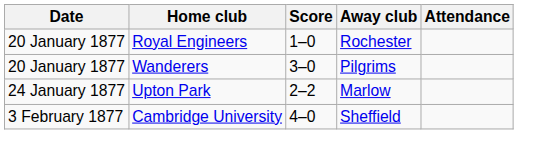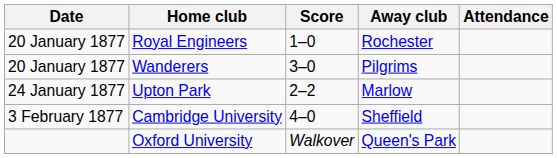 <table class="wikitable">
 <tr>
 <th>Date</th>
 <th>Home club</th>
 <th>Score</th>
 <th>Away club</th>
 <th>Attendance</th>
 </tr>
 <tr>
 <td>20 January 1877</td>
 <td><a href='#'>Royal Engineers</a></td>
 <td>1–0</td>
 <td><a href='#'>Rochester</a></td>
 <td></td>
 </tr>
 <tr>
 <td>20 January 1877</td>
 <td><a href='#'>Wanderers</a></td>
 <td>3–0</td>
 <td><a href='#'>Pilgrims</a></td>
 <td></td>
 </tr>
 <tr>
 <td>24 January 1877</td>
 <td><a href='#'>Upton Park</a></td>
 <td>2–2</td>
 <td><a href='#'>Marlow</a></td>
 <td></td>
 </tr>
 <tr>
 <td>3 February 1877</td>
 <td><a href='#'>Cambridge University</a></td>
 <td>4–0</td>
 <td><a href='#'>Sheffield</a></td>
 <td></td>
 </tr>
+<tr>
+<td></td>
+<td><a href='#'>Oxford University</a></td>
+<td><em>Walkover</em></td>
+<td><a href='#'>Queen's Park</a></td>
+<td></td>
+</tr>
 </table>
